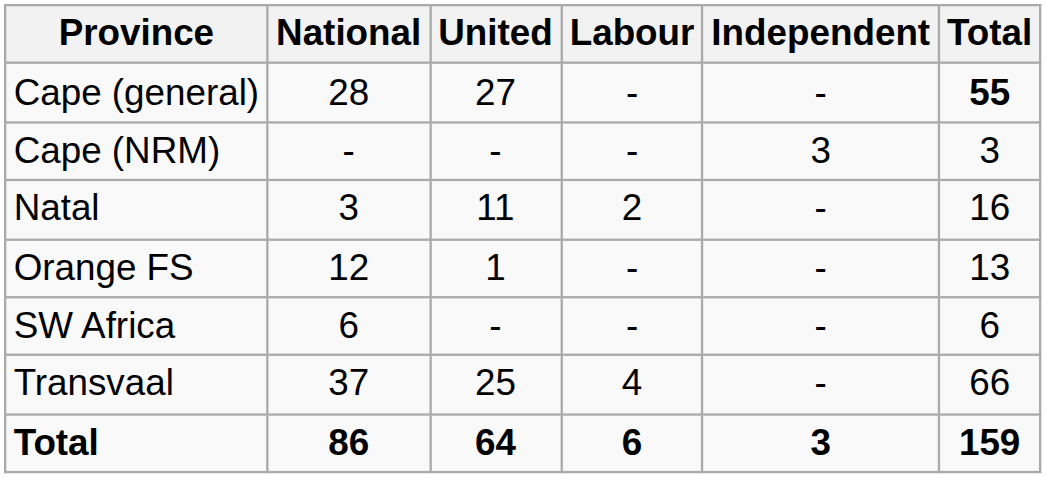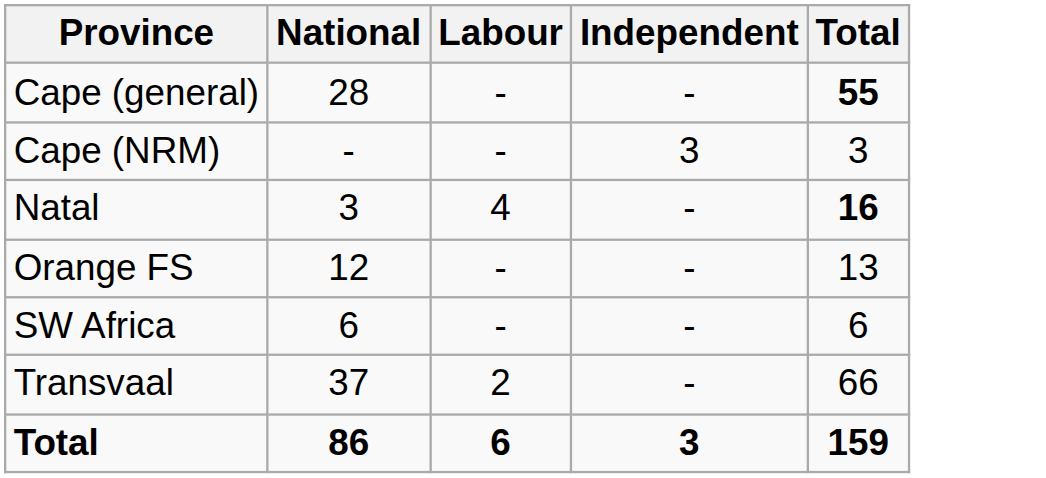 <table class="wikitable">
 <tr>
 <th>Province</th>
 <th>National</th>
-<th>United</th>
 <th>Labour</th>
 <th>Independent</th>
 <th>Total</th>
 </tr>
 <tr>
 <td>Cape (general)</td>
 <td align="center">28</td>
-<td align="center">27</td>
 <td align="center">-</td>
 <td align="center">-</td>
 <td align="center"><strong>55</strong></td>
 </tr>
 <tr>
 <td>Cape (NRM)</td>
 <td align="center">-</td>
 <td align="center">-</td>
-<td align="center">-</td>
 <td align="center">3</td>
 <td align="center">3</td>
 </tr>
 <tr>
 <td>Natal</td>
 <td align="center">3</td>
-<td align="center">11</td>
-<td align="center">2</td>
+<td align="center">4</td>
 <td align="center">-</td>
-<td align="center">16</td>
+<td align="center"><strong>16</strong></td>
 </tr>
 <tr>
 <td>Orange FS</td>
 <td align="center">12</td>
-<td align="center">1</td>
 <td align="center">-</td>
 <td align="center">-</td>
 <td align="center">13</td>
 </tr>
 <tr>
 <td>SW Africa</td>
 <td align="center">6</td>
 <td align="center">-</td>
 <td align="center">-</td>
-<td align="center">-</td>
 <td align="center">6</td>
 </tr>
 <tr>
 <td>Transvaal</td>
 <td align="center">37</td>
-<td align="center">25</td>
-<td align="center">4</td>
+<td align="center">2</td>
 <td align="center">-</td>
 <td align="center">66</td>
 </tr>
 <tr>
 <td><strong>Total</strong></td>
 <td align="center"><strong>86</strong></td>
-<td align="center"><strong>64</strong></td>
 <td align="center"><strong>6</strong></td>
 <td align="center"><strong>3</strong></td>
 <td align="center"><strong>159</strong></td>
 </tr>
 </table>
